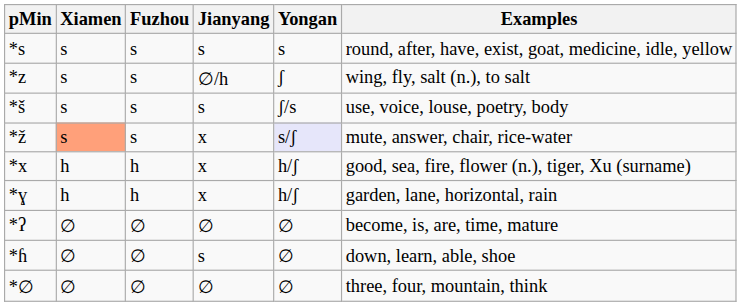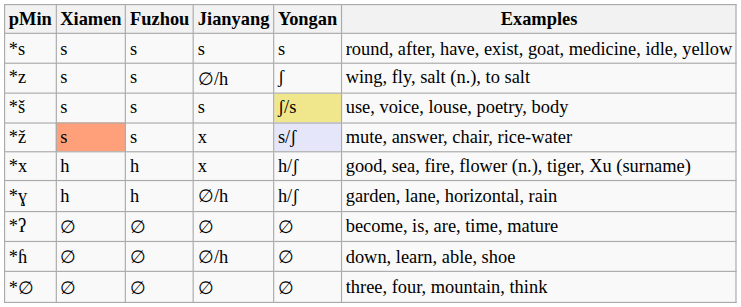 <table class="wikitable">
 <tr>
 <th>pMin</th>
 <th>Xiamen</th>
 <th>Fuzhou</th>
 <th>Jianyang</th>
 <th>Yongan</th>
 <th>Examples</th>
 </tr>
 <tr>
 <td>*s</td>
 <td>s</td>
 <td>s</td>
 <td>s</td>
 <td>s</td>
 <td> round,  after,  have, exist,  goat,  medicine,  idle,  yellow</td>
 </tr>
 <tr>
 <td>*z</td>
 <td>s</td>
 <td>s</td>
 <td>∅/h</td>
 <td>ʃ</td>
 <td> wing,  fly,  salt (n.),  to salt</td>
 </tr>
 <tr>
 <td>*š</td>
 <td>s</td>
 <td>s</td>
 <td>s</td>
-<td>ʃ/s</td>
+<td style="background: khaki;">ʃ/s</td>
 <td> use,  voice,  louse,  poetry,  body</td>
 </tr>
 <tr>
 <td>*ž</td>
 <td style="background: lightsalmon;">s</td>
 <td>s</td>
 <td>x</td>
 <td style="background: lavender;">s/ʃ</td>
 <td> mute,  answer,  chair,  rice-water</td>
 </tr>
 <tr>
 <td>*x</td>
 <td>h</td>
 <td>h</td>
 <td>x</td>
 <td>h/ʃ</td>
 <td> good,  sea,  fire,  flower (n.),  tiger,  Xu (surname)</td>
 </tr>
 <tr>
 <td>*ɣ</td>
 <td>h</td>
 <td>h</td>
-<td>x</td>
+<td>∅/h</td>
 <td>h/ʃ</td>
 <td> garden,  lane,  horizontal,  rain</td>
 </tr>
 <tr>
 <td>*ʔ</td>
 <td>∅</td>
 <td>∅</td>
 <td>∅</td>
 <td>∅</td>
 <td> become,  is, are,  time,  mature</td>
 </tr>
 <tr>
 <td>*ɦ</td>
 <td>∅</td>
 <td>∅</td>
-<td>s</td>
+<td>∅/h</td>
 <td>∅</td>
 <td> down,  learn,  able,  shoe</td>
 </tr>
 <tr>
 <td>*∅</td>
 <td>∅</td>
 <td>∅</td>
 <td>∅</td>
 <td>∅</td>
 <td> three,  four,  mountain,  think</td>
 </tr>
 </table>
